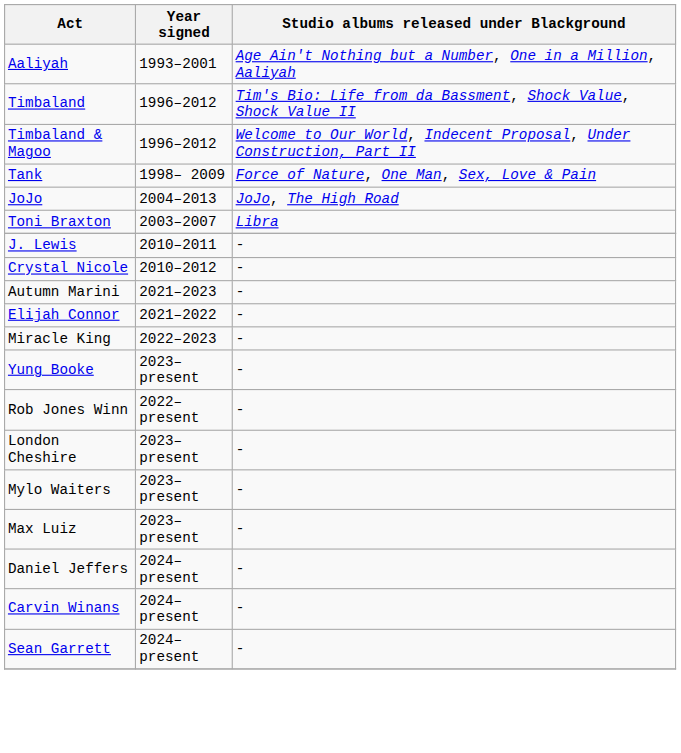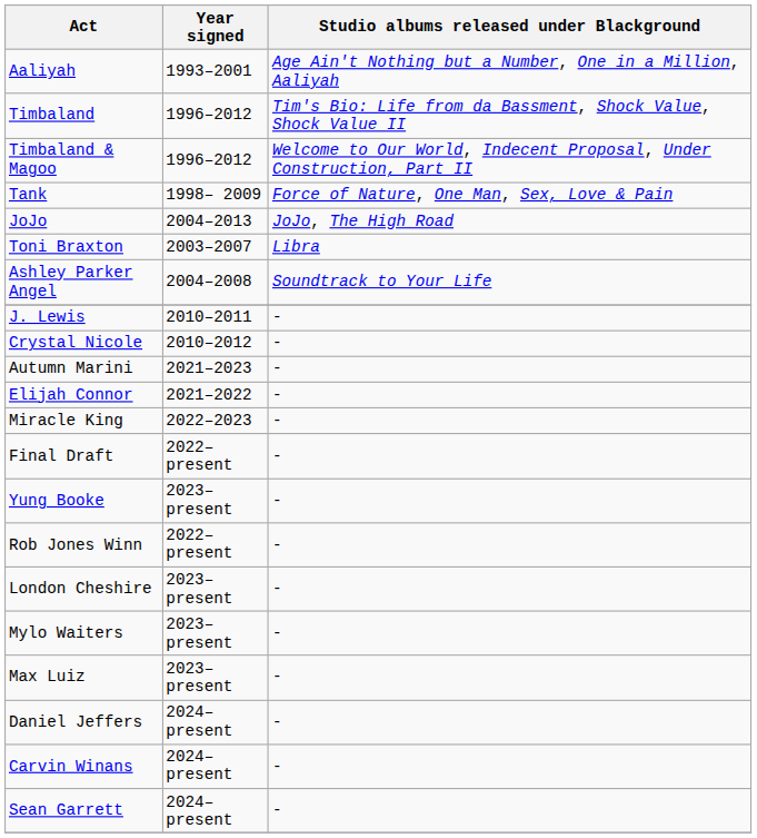 <table class="wikitable">
 <tr style="background:#ccc;">
 <th>Act</th>
 <th>Year signed</th>
 <th>Studio albums released under Blackground</th>
 </tr>
 <tr>
 <td><a href='#'>Aaliyah</a></td>
 <td>1993–2001</td>
 <td><em><a href='#'>Age Ain't Nothing but a Number</a></em>, <em><a href='#'>One in a Million</a></em>, <em><a href='#'>Aaliyah</a></em></td>
 </tr>
 <tr>
 <td><a href='#'>Timbaland</a></td>
 <td>1996–2012</td>
 <td><em><a href='#'>Tim's Bio: Life from da Bassment</a></em>, <em><a href='#'>Shock Value</a></em>, <em><a href='#'>Shock Value II</a></em></td>
 </tr>
 <tr>
 <td><a href='#'>Timbaland & Magoo</a></td>
 <td>1996–2012</td>
 <td><em><a href='#'>Welcome to Our World</a></em>, <em><a href='#'>Indecent Proposal</a></em>, <em><a href='#'>Under Construction, Part II</a></em></td>
 </tr>
 <tr>
 <td><a href='#'>Tank</a></td>
 <td>1998– 2009</td>
 <td><em><a href='#'>Force of Nature</a></em>, <em><a href='#'>One Man</a></em>, <em><a href='#'>Sex, Love & Pain</a></em></td>
 </tr>
 <tr>
 <td><a href='#'>JoJo</a></td>
 <td>2004–2013</td>
 <td><em><a href='#'>JoJo</a></em>, <em><a href='#'>The High Road</a></em></td>
 </tr>
 <tr>
 <td><a href='#'>Toni Braxton</a></td>
 <td>2003–2007</td>
 <td><em><a href='#'>Libra</a></em></td>
 </tr>
 <tr>
+<td><a href='#'>Ashley Parker Angel</a></td>
+<td>2004–2008</td>
+<td><em><a href='#'>Soundtrack to Your Life</a></em></td>
+</tr>
+<tr>
 </tr>
 <tr>
 <td><a href='#'>J. Lewis</a></td>
 <td>2010–2011</td>
 <td>-</td>
 </tr>
 <tr>
 <td><a href='#'>Crystal Nicole</a></td>
 <td>2010–2012</td>
 <td>-</td>
 </tr>
 <tr>
 <td>Autumn Marini</td>
 <td>2021–2023</td>
 <td>-</td>
 </tr>
 <tr>
 <td><a href='#'>Elijah Connor</a></td>
 <td>2021–2022</td>
 <td>-</td>
 </tr>
 <tr>
 <td>Miracle King</td>
 <td>2022–2023</td>
+<td>-</td>
+</tr>
+<tr>
+<td>Final Draft</td>
+<td>2022–present</td>
 <td>-</td>
 </tr>
 <tr>
 <td><a href='#'>Yung Booke</a></td>
 <td>2023–present</td>
 <td>-</td>
 </tr>
 <tr>
 <td>Rob Jones Winn</td>
 <td>2022–present</td>
 <td>-</td>
 </tr>
 <tr>
 <td>London Cheshire</td>
 <td>2023–present</td>
 <td>-</td>
 </tr>
 <tr>
 <td>Mylo Waiters</td>
 <td>2023–present</td>
 <td>-</td>
 </tr>
 <tr>
 <td>Max Luiz</td>
 <td>2023–present</td>
 <td>-</td>
 </tr>
 <tr>
 <td>Daniel Jeffers</td>
 <td>2024–present</td>
 <td>-</td>
 </tr>
 <tr>
 <td><a href='#'>Carvin Winans</a></td>
 <td>2024–present</td>
 <td>-</td>
 </tr>
 <tr>
 <td><a href='#'>Sean Garrett</a></td>
 <td>2024–present</td>
 <td>-</td>
 </tr>
 <tr>
 </tr>
 </table>
